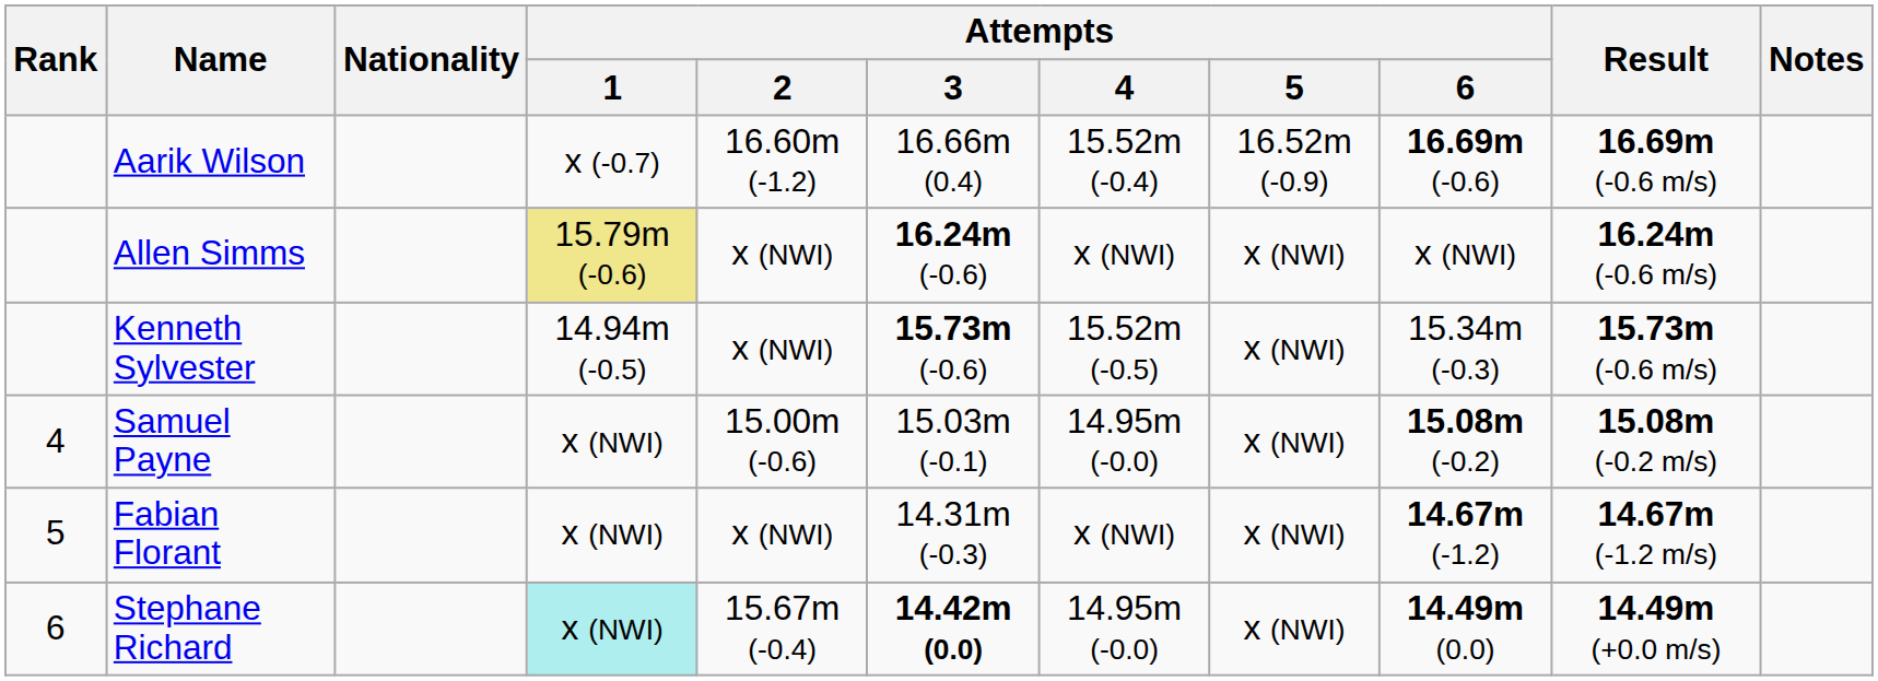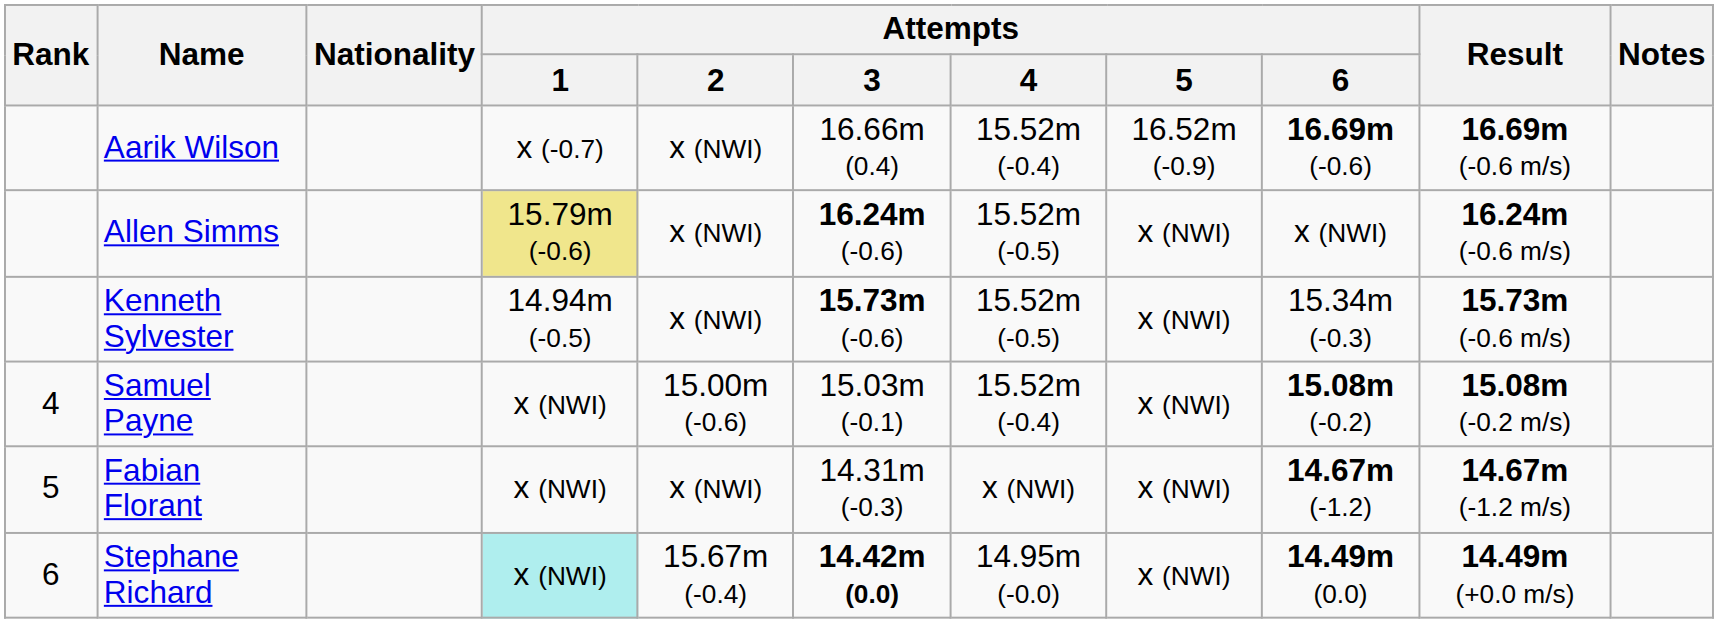 <table class="wikitable sortable" style="text-align:center">
 <tr>
 <th rowspan=2>Rank</th>
 <th rowspan=2>Name</th>
 <th rowspan=2>Nationality</th>
 <th colspan=6>Attempts</th>
 <th rowspan=2>Result</th>
 <th rowspan=2>Notes</th>
 </tr>
 <tr>
 <th>1</th>
 <th>2</th>
 <th>3</th>
 <th>4</th>
 <th>5</th>
 <th>6</th>
 </tr>
 <tr>
 <td align=center></td>
 <td align=left><a href='#'>Aarik Wilson</a></td>
 <td align=left></td>
 <td>x <small>(-0.7)</small></td>
-<td>16.60m <small>(-1.2)</small></td>
+<td>x <small>(NWI)</small></td>
 <td>16.66m <small>(0.4)</small></td>
 <td>15.52m <small>(-0.4)</small></td>
 <td>16.52m <small>(-0.9)</small></td>
 <td><strong>16.69m</strong> <small>(-0.6)</small></td>
 <td><strong>16.69m</strong> <small>(-0.6 m/s)</small></td>
 <td></td>
 </tr>
 <tr>
 <td align=center></td>
 <td align=left><a href='#'>Allen Simms</a></td>
 <td align=left></td>
 <td style="background: khaki;">15.79m <small>(-0.6)</small></td>
 <td>x <small>(NWI)</small></td>
 <td><strong>16.24m</strong> <small>(-0.6)</small></td>
-<td>x <small>(NWI)</small></td>
+<td>15.52m <small>(-0.5)</small></td>
 <td>x <small>(NWI)</small></td>
 <td>x <small>(NWI)</small></td>
 <td><strong>16.24m</strong> <small>(-0.6 m/s)</small></td>
 <td></td>
 </tr>
 <tr>
 <td align=center></td>
 <td align=left><a href='#'>Kenneth Sylvester</a></td>
 <td align=left></td>
 <td>14.94m <small>(-0.5)</small></td>
 <td>x <small>(NWI)</small></td>
 <td><strong>15.73m</strong> <small>(-0.6)</small></td>
 <td>15.52m <small>(-0.5)</small></td>
 <td>x <small>(NWI)</small></td>
 <td>15.34m <small>(-0.3)</small></td>
 <td><strong>15.73m</strong> <small>(-0.6 m/s)</small></td>
 <td></td>
 </tr>
 <tr>
 <td align=center>4</td>
 <td align=left><a href='#'>Samuel Payne</a></td>
 <td align=left></td>
 <td>x <small>(NWI)</small></td>
 <td>15.00m <small>(-0.6)</small></td>
 <td>15.03m <small>(-0.1)</small></td>
-<td>14.95m <small>(-0.0)</small></td>
+<td>15.52m <small>(-0.4)</small></td>
 <td>x <small>(NWI)</small></td>
 <td><strong>15.08m</strong> <small>(-0.2)</small></td>
 <td><strong>15.08m</strong> <small>(-0.2 m/s)</small></td>
 <td></td>
 </tr>
 <tr>
 <td align=center>5</td>
 <td align=left><a href='#'>Fabian Florant</a></td>
 <td align=left></td>
 <td>x <small>(NWI)</small></td>
 <td>x <small>(NWI)</small></td>
 <td>14.31m <small>(-0.3)</small></td>
 <td>x <small>(NWI)</small></td>
 <td>x <small>(NWI)</small></td>
 <td><strong>14.67m</strong> <small>(-1.2)</small></td>
 <td><strong>14.67m</strong> <small>(-1.2 m/s)</small></td>
 <td></td>
 </tr>
 <tr>
 <td align=center>6</td>
 <td align=left><a href='#'>Stephane Richard</a></td>
 <td align=left></td>
 <td style="background: paleturquoise;">x <small>(NWI)</small></td>
 <td>15.67m <small>(-0.4)</small></td>
 <td><strong>14.42m <small>(0.0)</small></strong></td>
 <td>14.95m <small>(-0.0)</small></td>
 <td>x <small>(NWI)</small></td>
 <td><strong>14.49m</strong> <small>(0.0)</small></td>
 <td><strong>14.49m</strong> <small>(+0.0 m/s)</small></td>
 <td></td>
 </tr>
 </table>
